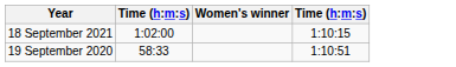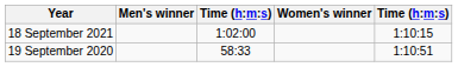 <table class="wikitable sortable" style="text-align:center">
 <tr>
 <th>Year</th>
+<th class=unsortable>Men's winner</th>
 <th>Time (<a href='#'>h</a>:<a href='#'>m</a>:<a href='#'>s</a>)</th>
 <th class=unsortable>Women's winner</th>
 <th>Time (<a href='#'>h</a>:<a href='#'>m</a>:<a href='#'>s</a>)</th>
 </tr>
 <tr>
 <td>18 September 2021</td>
+<td align=left></td>
 <td>1:02:00</td>
 <td align=left></td>
 <td>1:10:15</td>
 </tr>
 <tr>
 <td>19 September 2020</td>
+<td align=left></td>
 <td>58:33</td>
 <td align=left></td>
 <td>1:10:51</td>
 </tr>
 </table>
